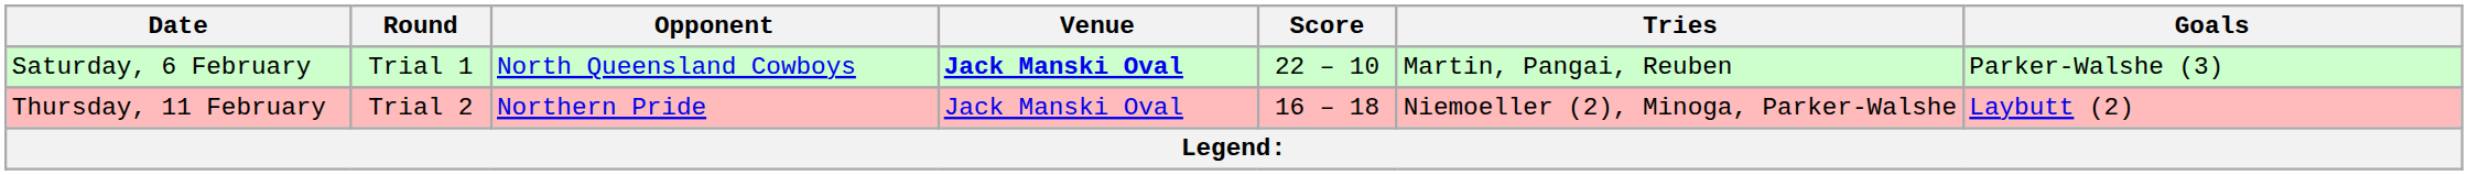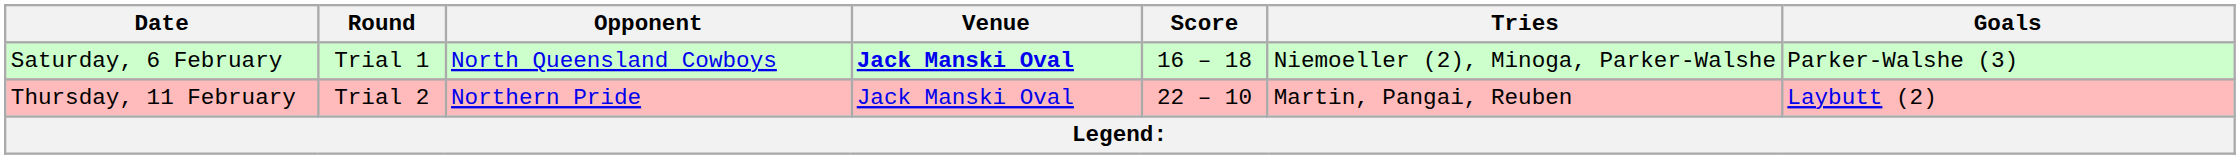 <table class="wikitable" style="font-size:75%;">
 <tr>
 <th style="width:130px;">Date</th>
 <th style="width:50px;">Round</th>
 <th style="width:170px;">Opponent</th>
 <th style="width:120px;">Venue</th>
 <th style="width:50px;">Score</th>
 <th style="width:300x;">Tries</th>
 <th style="width:190px;">Goals</th>
 </tr>
 <tr style="background:#cfc;">
 <td>Saturday, 6 February</td>
 <td style="text-align:center;">Trial 1</td>
 <td> <a href='#'>North Queensland Cowboys</a></td>
 <td><strong><a href='#'>Jack Manski Oval</a></strong></td>
-<td style="text-align:center;">22 – 10</td>
-<td>Martin, Pangai, Reuben</td>
+<td style="text-align:center;">16 – 18</td>
+<td>Niemoeller (2), Minoga, Parker-Walshe</td>
 <td>Parker-Walshe (3)</td>
 </tr>
 <tr style="background:#fbb;">
 <td>Thursday, 11 February</td>
 <td style="text-align:center;">Trial 2</td>
 <td> <a href='#'>Northern Pride</a></td>
 <td><a href='#'>Jack Manski Oval</a></td>
-<td style="text-align:center;">16 – 18</td>
-<td>Niemoeller (2), Minoga, Parker-Walshe</td>
+<td style="text-align:center;">22 – 10</td>
+<td>Martin, Pangai, Reuben</td>
 <td><a href='#'>Laybutt</a> (2)</td>
 </tr>
 <tr>
 <th colspan="7"><strong>Legend</strong>:   </th>
 </tr>
 </table>
